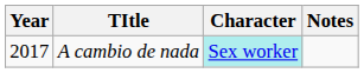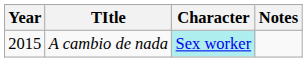 <table class="wikitable sortable">
 <tr>
 <th>Year</th>
 <th>TItle</th>
 <th>Character</th>
 <th class="unsortable">Notes</th>
 </tr>
 <tr>
-<td>2017</td>
+<td>2015</td>
 <td><em>A cambio de nada</em></td>
 <td style="background: paleturquoise;"><a href='#'>Sex worker</a></td>
 <td></td>
 </tr>
 </table>
